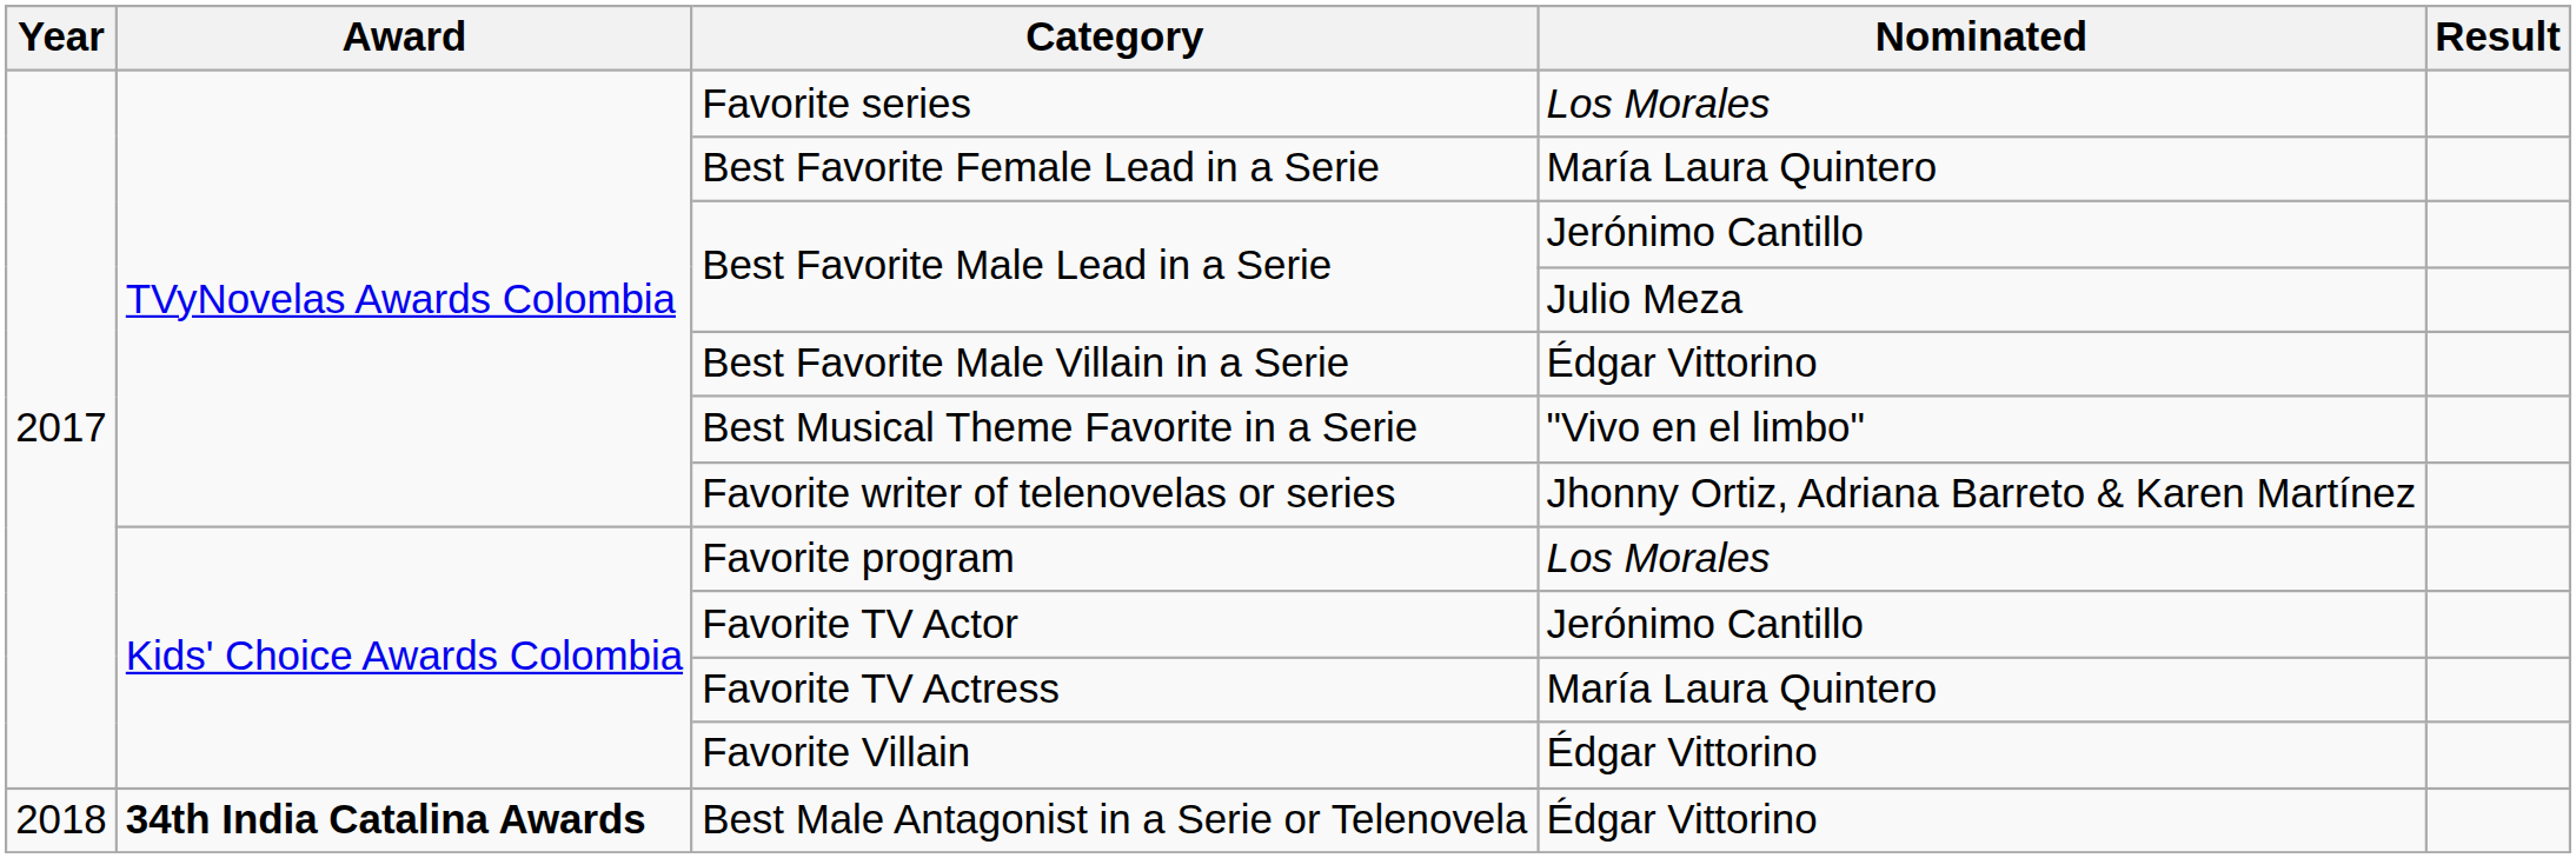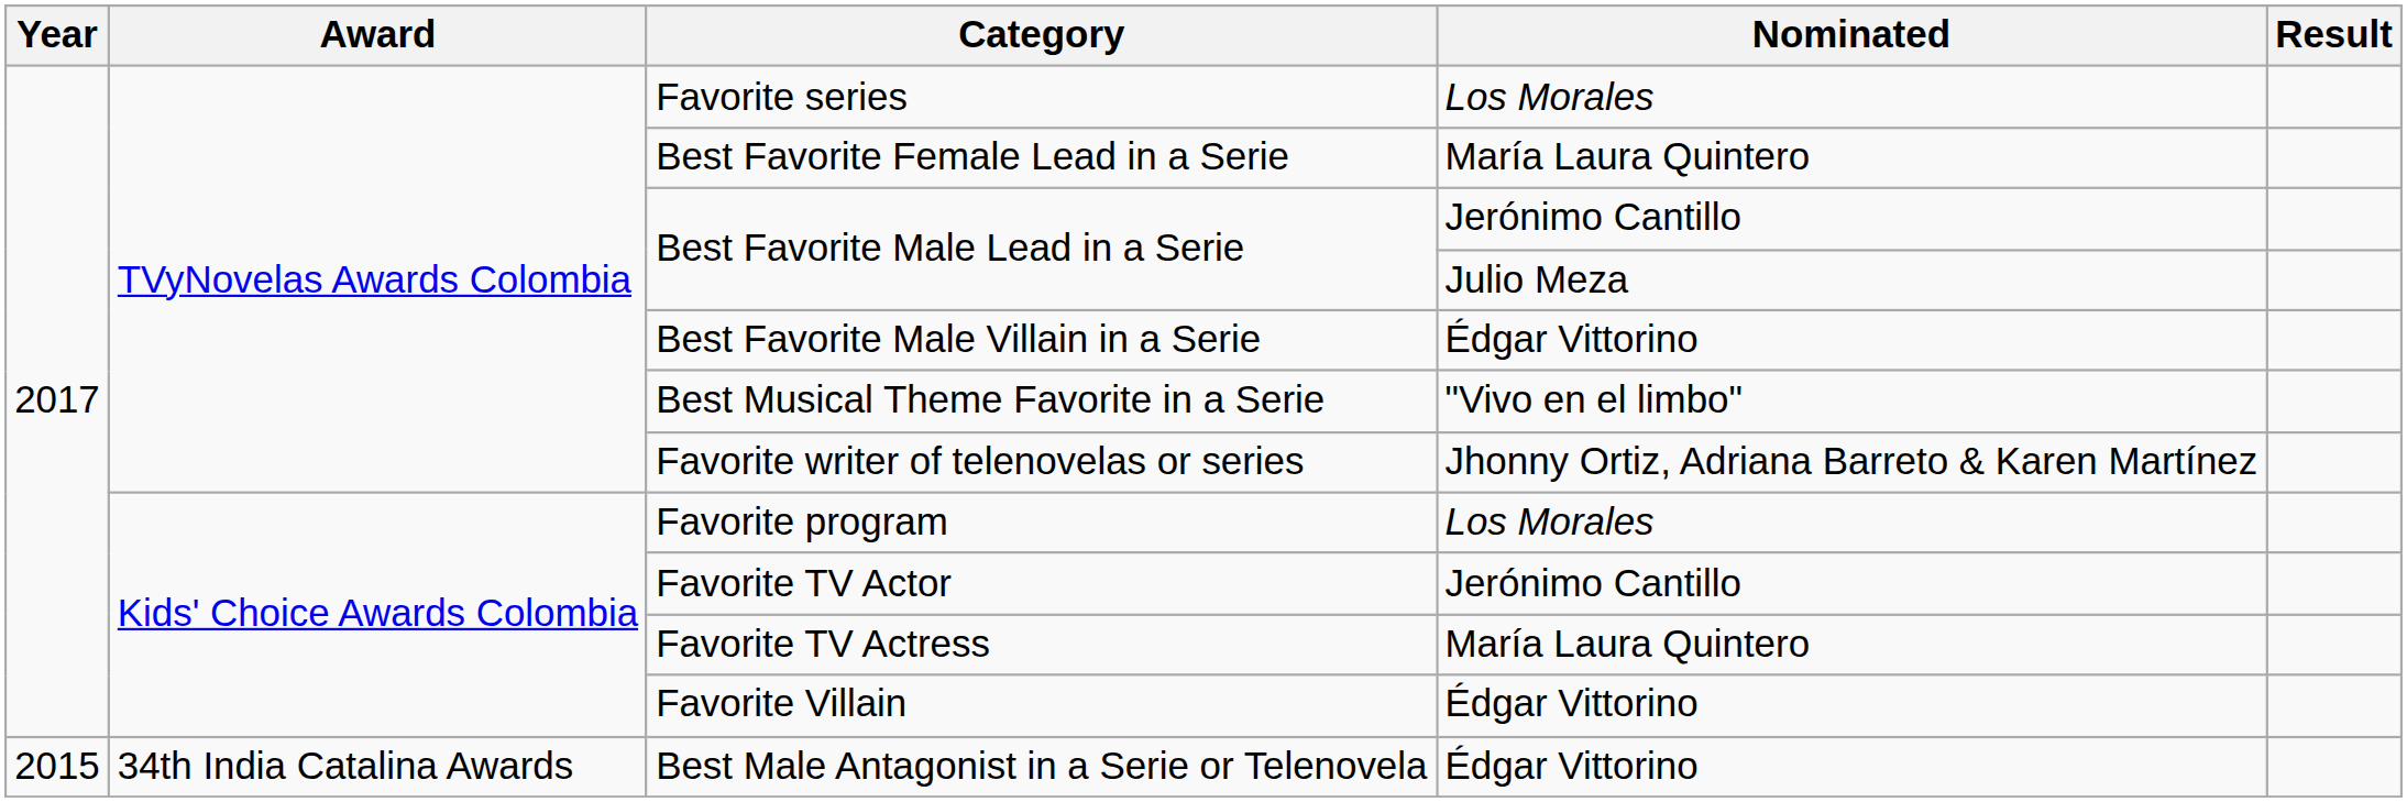 <table class="wikitable plainrowheaders">
 <tr>
 <th scope="col">Year</th>
 <th scope="col">Award</th>
 <th scope="col">Category</th>
 <th scope="col">Nominated</th>
 <th scope="col">Result</th>
 </tr>
 <tr>
 <td rowspan="11">2017</td>
 <td rowspan="7"><a href='#'>TVyNovelas Awards Colombia</a></td>
 <td>Favorite series</td>
 <td><em>Los Morales</em></td>
 <td></td>
 </tr>
 <tr>
 <td>Best Favorite Female Lead in a Serie</td>
 <td>María Laura Quintero</td>
 <td></td>
 </tr>
 <tr>
 <td rowspan="2">Best Favorite Male Lead in a Serie</td>
 <td>Jerónimo Cantillo</td>
 <td></td>
 </tr>
 <tr>
 <td>Julio Meza</td>
 <td></td>
 </tr>
 <tr>
 <td>Best Favorite Male Villain in a Serie</td>
 <td>Édgar Vittorino</td>
 <td></td>
 </tr>
 <tr>
 <td>Best Musical Theme Favorite in a Serie</td>
 <td>"Vivo en el limbo"</td>
 <td></td>
 </tr>
 <tr>
 <td>Favorite writer of telenovelas or series</td>
 <td>Jhonny Ortiz, Adriana Barreto & Karen Martínez</td>
 <td></td>
 </tr>
 <tr>
 <td rowspan="4"><a href='#'>Kids' Choice Awards Colombia</a></td>
 <td>Favorite program</td>
 <td><em>Los Morales</em></td>
 <td></td>
 </tr>
 <tr>
 <td>Favorite TV Actor</td>
 <td>Jerónimo Cantillo</td>
 <td></td>
 </tr>
 <tr>
 <td>Favorite TV Actress</td>
 <td>María Laura Quintero</td>
 <td></td>
 </tr>
 <tr>
 <td>Favorite Villain</td>
 <td>Édgar Vittorino</td>
 <td></td>
 </tr>
 <tr>
-<td rowspan="1">2018</td>
-<td rowspan="1"><strong>34th India Catalina Awards</strong></td>
+<td rowspan="1">2015</td>
+<td rowspan="1">34th India Catalina Awards</td>
 <td>Best Male Antagonist in a Serie or Telenovela</td>
 <td>Édgar Vittorino</td>
 <td></td>
 </tr>
 <tr>
 </tr>
 </table>
